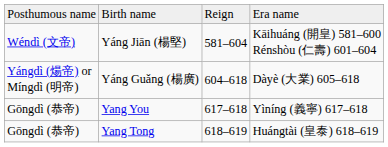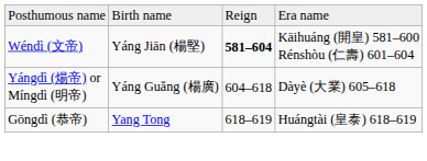 <table class="wikitable">
 <tr style="background:#efefef;">
 <td>Posthumous name</td>
 <td>Birth name</td>
 <td>Reign</td>
 <td>Era name</td>
 </tr>
 <tr>
 <td><a href='#'>Wéndì (文帝)</a></td>
 <td>Yáng Jiān (楊堅)</td>
-<td>581–604</td>
+<td><strong>581–604</strong></td>
 <td>Kāihuáng (開皇) 581–600<br> Rénshòu (仁壽) 601–604</td>
 </tr>
 <tr>
 <td><a href='#'>Yángdì (煬帝)</a> or<br>Míngdì (明帝)</td>
 <td>Yáng Guǎng (楊廣)</td>
 <td>604–618</td>
 <td>Dàyè (大業) 605–618</td>
 </tr>
 <tr>
 <td>Gōngdì (恭帝)</td>
-<td><a href='#'>Yang You</a></td>
-<td>617–618</td>
-<td>Yìníng (義寧) 617–618</td>
-</tr>
-<tr>
-<td>Gōngdì (恭帝)</td>
 <td><a href='#'>Yang Tong</a></td>
 <td>618–619</td>
 <td>Huángtài (皇泰) 618–619</td>
 </tr>
 </table>
